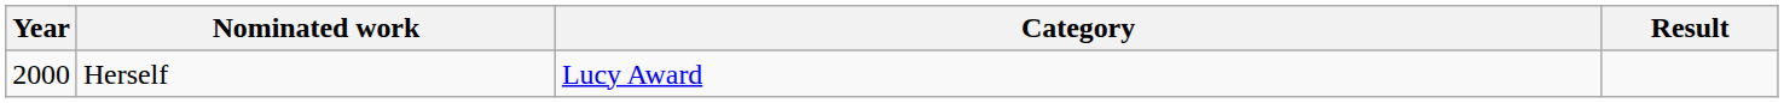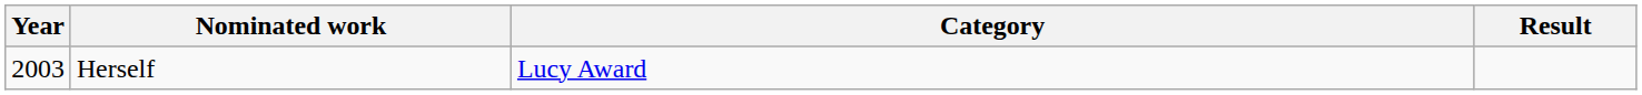 <table class=wikitable>
 <tr>
 <th width=4%>Year</th>
 <th width=27%>Nominated work</th>
 <th width=59%>Category</th>
 <th width=10%>Result</th>
 </tr>
 <tr>
-<td>2000</td>
+<td>2003</td>
 <td>Herself</td>
 <td><a href='#'>Lucy Award</a></td>
 <td></td>
 </tr>
 </table>
